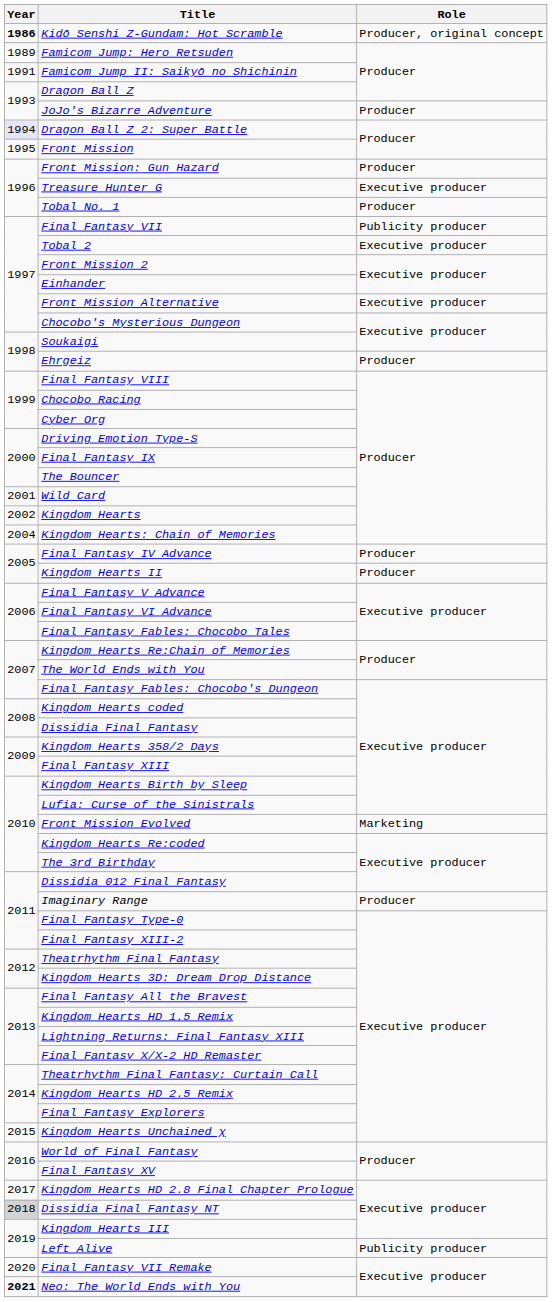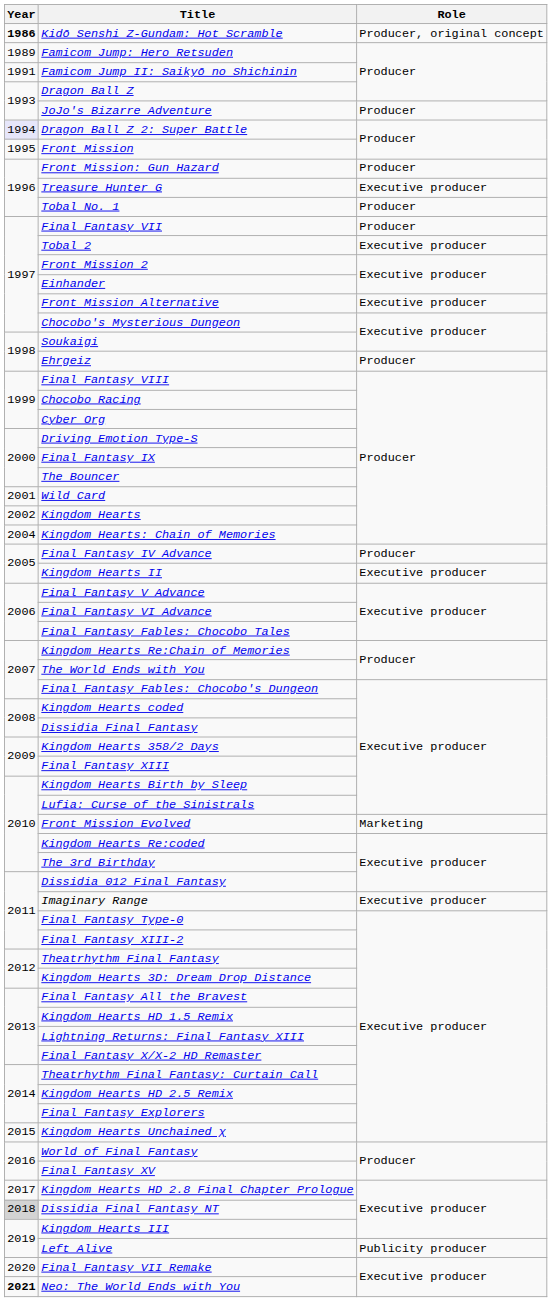 <table class="wikitable sortable">
 <tr>
 <th>Year</th>
 <th>Title</th>
 <th>Role</th>
 </tr>
 <tr>
 <td><strong>1986</strong></td>
 <td><em><a href='#'>Kidō Senshi Z-Gundam: Hot Scramble</a></em></td>
 <td>Producer, original concept</td>
 </tr>
 <tr>
 <td>1989</td>
 <td><em><a href='#'>Famicom Jump: Hero Retsuden</a></em></td>
 <td rowspan="3">Producer</td>
 </tr>
 <tr>
 <td>1991</td>
 <td><em><a href='#'>Famicom Jump II: Saikyō no Shichinin</a></em></td>
 </tr>
 <tr>
 <td rowspan="2">1993</td>
 <td><em><a href='#'>Dragon Ball Z</a></em></td>
 </tr>
 <tr>
 <td><em><a href='#'>JoJo's Bizarre Adventure</a></em></td>
 <td>Producer</td>
 </tr>
 <tr>
 <td style="background: lavender;">1994</td>
 <td><em><a href='#'>Dragon Ball Z 2: Super Battle</a></em></td>
 <td rowspan="2">Producer</td>
 </tr>
 <tr>
 <td>1995</td>
 <td><em><a href='#'>Front Mission</a></em></td>
 </tr>
 <tr>
 <td rowspan="3">1996</td>
 <td><em><a href='#'>Front Mission: Gun Hazard</a></em></td>
 <td>Producer</td>
 </tr>
 <tr>
 <td><em><a href='#'>Treasure Hunter G</a></em></td>
 <td>Executive producer</td>
 </tr>
 <tr>
 <td><em><a href='#'>Tobal No. 1</a></em></td>
 <td>Producer</td>
 </tr>
 <tr>
 <td rowspan="6">1997</td>
 <td><em><a href='#'>Final Fantasy VII</a></em></td>
-<td>Publicity producer</td>
+<td>Producer</td>
 </tr>
 <tr>
 <td><em><a href='#'>Tobal 2</a></em></td>
 <td>Executive producer</td>
 </tr>
 <tr>
 <td><em><a href='#'>Front Mission 2</a></em></td>
 <td rowspan="2">Executive producer</td>
 </tr>
 <tr>
 <td><em><a href='#'>Einhander</a></em></td>
 </tr>
 <tr>
 <td><em><a href='#'>Front Mission Alternative</a></em></td>
 <td>Executive producer</td>
 </tr>
 <tr>
 <td><em><a href='#'>Chocobo's Mysterious Dungeon</a></em></td>
 <td rowspan="2">Executive producer</td>
 </tr>
 <tr>
 <td rowspan="2">1998</td>
 <td><em><a href='#'>Soukaigi</a></em></td>
 </tr>
 <tr>
 <td><em><a href='#'>Ehrgeiz</a></em></td>
 <td>Producer</td>
 </tr>
 <tr>
 <td rowspan="3">1999</td>
 <td><em><a href='#'>Final Fantasy VIII</a></em></td>
 <td rowspan="9">Producer</td>
 </tr>
 <tr>
 <td><em><a href='#'>Chocobo Racing</a></em></td>
 </tr>
 <tr>
 <td><em><a href='#'>Cyber Org</a></em></td>
 </tr>
 <tr>
 <td rowspan="3">2000</td>
 <td><em><a href='#'>Driving Emotion Type-S</a></em></td>
 </tr>
 <tr>
 <td><em><a href='#'>Final Fantasy IX</a></em></td>
 </tr>
 <tr>
 <td><em><a href='#'>The Bouncer</a></em></td>
 </tr>
 <tr>
 <td>2001</td>
 <td><em><a href='#'>Wild Card</a></em></td>
 </tr>
 <tr>
 <td>2002</td>
 <td><em><a href='#'>Kingdom Hearts</a></em></td>
 </tr>
 <tr>
 <td>2004</td>
 <td><em><a href='#'>Kingdom Hearts: Chain of Memories</a></em></td>
 </tr>
 <tr>
 <td rowspan="2">2005</td>
 <td><em><a href='#'>Final Fantasy IV Advance</a></em></td>
 <td>Producer</td>
 </tr>
 <tr>
 <td><em><a href='#'>Kingdom Hearts II</a></em></td>
-<td>Producer</td>
+<td>Executive producer</td>
 </tr>
 <tr>
 <td rowspan="3">2006</td>
 <td><em><a href='#'>Final Fantasy V Advance</a></em></td>
 <td rowspan="3">Executive producer</td>
 </tr>
 <tr>
 <td><em><a href='#'>Final Fantasy VI Advance</a></em></td>
 </tr>
 <tr>
 <td><em><a href='#'>Final Fantasy Fables: Chocobo Tales</a></em></td>
 </tr>
 <tr>
 <td rowspan="3">2007</td>
 <td><em><a href='#'>Kingdom Hearts Re:Chain of Memories</a></em></td>
 <td rowspan="2">Producer</td>
 </tr>
 <tr>
 <td><em><a href='#'>The World Ends with You</a></em></td>
 </tr>
 <tr>
 <td><em><a href='#'>Final Fantasy Fables: Chocobo's Dungeon</a></em></td>
 <td rowspan="7">Executive producer</td>
 </tr>
 <tr>
 <td rowspan="2">2008</td>
 <td><em><a href='#'>Kingdom Hearts coded</a></em></td>
 </tr>
 <tr>
 <td><em><a href='#'>Dissidia Final Fantasy</a></em></td>
 </tr>
 <tr>
 <td rowspan="2">2009</td>
 <td><em><a href='#'>Kingdom Hearts 358/2 Days</a></em></td>
 </tr>
 <tr>
 <td><em><a href='#'>Final Fantasy XIII</a></em></td>
 </tr>
 <tr>
 <td rowspan="5">2010</td>
 <td><em><a href='#'>Kingdom Hearts Birth by Sleep</a></em></td>
 </tr>
 <tr>
 <td><em><a href='#'>Lufia: Curse of the Sinistrals</a></em></td>
 </tr>
 <tr>
 <td><em><a href='#'>Front Mission Evolved</a></em></td>
 <td>Marketing</td>
 </tr>
 <tr>
 <td><em><a href='#'>Kingdom Hearts Re:coded</a></em></td>
 <td rowspan="3">Executive producer</td>
 </tr>
 <tr>
 <td><em><a href='#'>The 3rd Birthday</a></em></td>
 </tr>
 <tr>
 <td rowspan="4">2011</td>
 <td><em><a href='#'>Dissidia 012 Final Fantasy</a></em></td>
 </tr>
 <tr>
 <td><em>Imaginary Range</em></td>
-<td>Producer</td>
+<td>Executive producer</td>
 </tr>
 <tr>
 <td><em><a href='#'>Final Fantasy Type-0</a></em></td>
 <td rowspan="12">Executive producer</td>
 </tr>
 <tr>
 <td><em><a href='#'>Final Fantasy XIII-2</a></em></td>
 </tr>
 <tr>
 <td rowspan="2">2012</td>
 <td><em><a href='#'>Theatrhythm Final Fantasy</a></em></td>
 </tr>
 <tr>
 <td><em><a href='#'>Kingdom Hearts 3D: Dream Drop Distance</a></em></td>
 </tr>
 <tr>
 <td rowspan="4">2013</td>
 <td><em><a href='#'>Final Fantasy All the Bravest</a></em></td>
 </tr>
 <tr>
 <td><em><a href='#'>Kingdom Hearts HD 1.5 Remix</a></em></td>
 </tr>
 <tr>
 <td><em><a href='#'>Lightning Returns: Final Fantasy XIII</a></em></td>
 </tr>
 <tr>
 <td><em><a href='#'>Final Fantasy X/X-2 HD Remaster</a></em></td>
 </tr>
 <tr>
 <td rowspan="3">2014</td>
 <td><em><a href='#'>Theatrhythm Final Fantasy: Curtain Call</a></em></td>
 </tr>
 <tr>
 <td><em><a href='#'>Kingdom Hearts HD 2.5 Remix</a></em></td>
 </tr>
 <tr>
 <td><em><a href='#'>Final Fantasy Explorers</a></em></td>
 </tr>
 <tr>
 <td>2015</td>
 <td><em><a href='#'>Kingdom Hearts Unchained χ</a></em></td>
 </tr>
 <tr>
 <td rowspan="2">2016</td>
 <td><em><a href='#'>World of Final Fantasy</a></em></td>
 <td rowspan="2">Producer</td>
 </tr>
 <tr>
 <td><em><a href='#'>Final Fantasy XV</a></em></td>
 </tr>
 <tr>
 <td>2017</td>
 <td><em><a href='#'>Kingdom Hearts HD 2.8 Final Chapter Prologue</a></em></td>
 <td rowspan="3">Executive producer</td>
 </tr>
 <tr>
 <td style="background: lightgrey;">2018</td>
 <td><em><a href='#'>Dissidia Final Fantasy NT</a></em></td>
 </tr>
 <tr>
 <td rowspan="2">2019</td>
 <td><em><a href='#'>Kingdom Hearts III</a></em></td>
 </tr>
 <tr>
 <td><em><a href='#'>Left Alive</a></em></td>
 <td>Publicity producer</td>
 </tr>
 <tr>
 <td>2020</td>
 <td><em><a href='#'>Final Fantasy VII Remake</a></em></td>
 <td rowspan="2">Executive producer</td>
 </tr>
 <tr>
 <td><strong>2021</strong></td>
 <td><em><a href='#'>Neo: The World Ends with You</a></em></td>
 </tr>
 </table>
